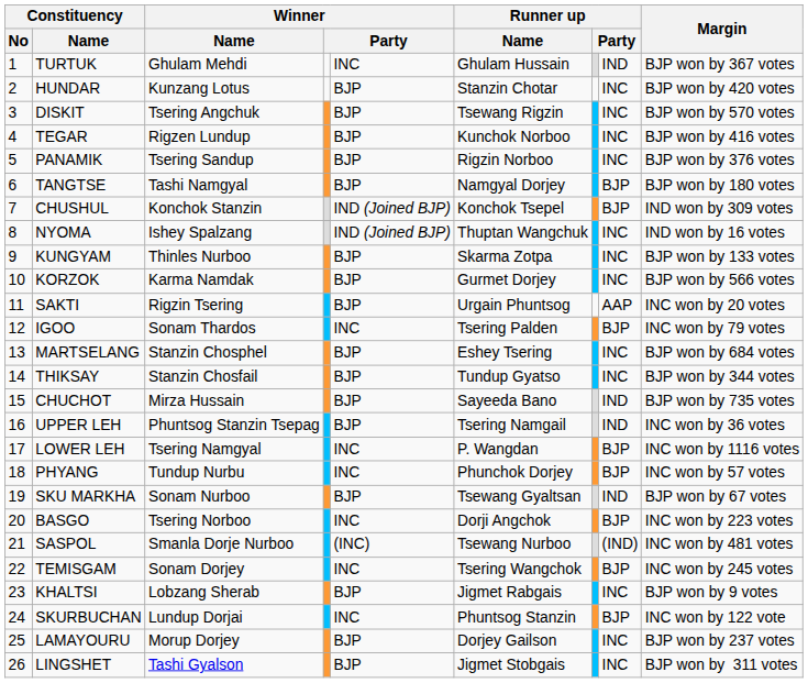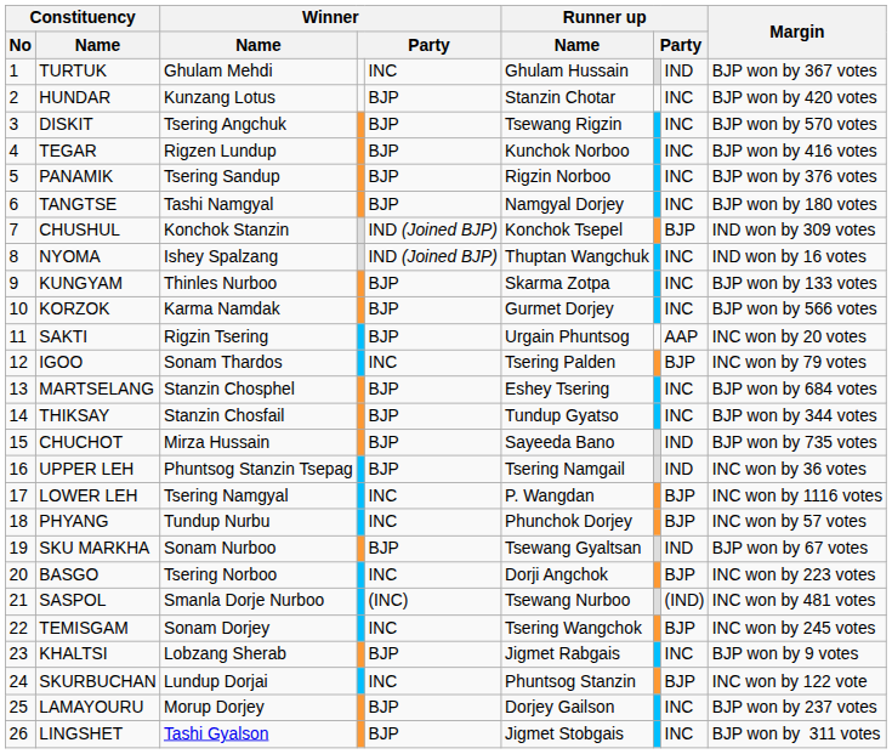 <table class="wikitable">
 <tr>
 <th colspan=2>Constituency</th>
 <th colspan=3>Winner</th>
 <th colspan=3>Runner up</th>
 <th rowspan=2>Margin</th>
 </tr>
 <tr>
 <th>No</th>
 <th>Name</th>
 <th>Name</th>
 <th colspan=2>Party</th>
 <th>Name</th>
 <th colspan=2>Party</th>
 </tr>
 <tr>
 <td>1</td>
 <td>TURTUK</td>
 <td>Ghulam Mehdi</td>
 <td bgcolor=></td>
 <td>INC</td>
 <td>Ghulam Hussain</td>
 <td bgcolor=#DDDDDD></td>
 <td>IND</td>
 <td>BJP won by 367 votes</td>
 </tr>
 <tr>
 <td>2</td>
 <td>HUNDAR</td>
 <td>Kunzang Lotus</td>
 <td bgcolor=></td>
 <td>BJP</td>
 <td>Stanzin Chotar</td>
 <td bgcolor=></td>
 <td>INC</td>
 <td>BJP won by 420 votes</td>
 </tr>
 <tr>
 <td>3</td>
 <td>DISKIT</td>
 <td>Tsering Angchuk</td>
 <td bgcolor=#FF9933></td>
 <td>BJP</td>
 <td>Tsewang Rigzin</td>
 <td bgcolor=#00BFFF></td>
 <td>INC</td>
 <td>BJP won by 570 votes</td>
 </tr>
 <tr>
 <td>4</td>
 <td>TEGAR</td>
 <td>Rigzen Lundup</td>
 <td bgcolor=#FF9933></td>
 <td>BJP</td>
 <td>Kunchok Norboo</td>
 <td bgcolor=#00BFFF></td>
 <td>INC</td>
 <td>BJP won by 416 votes</td>
 </tr>
 <tr>
 <td>5</td>
 <td>PANAMIK</td>
 <td>Tsering Sandup</td>
 <td bgcolor=#FF9933></td>
 <td>BJP</td>
 <td>Rigzin Norboo</td>
 <td bgcolor=#00BFFF></td>
 <td>INC</td>
 <td>BJP won by 376 votes</td>
 </tr>
 <tr>
 <td>6</td>
 <td>TANGTSE</td>
 <td>Tashi Namgyal</td>
 <td bgcolor=#FF9933></td>
 <td>BJP</td>
 <td>Namgyal Dorjey</td>
 <td bgcolor=#00BFFF></td>
-<td>BJP</td>
+<td>INC</td>
 <td>BJP won by 180 votes</td>
 </tr>
 <tr>
 <td>7</td>
 <td>CHUSHUL</td>
 <td>Konchok Stanzin</td>
 <td bgcolor=#DDDDDD></td>
 <td>IND <em>(Joined BJP)</em></td>
 <td>Konchok Tsepel</td>
 <td bgcolor=#FF9933></td>
 <td>BJP</td>
 <td>IND won by 309 votes</td>
 </tr>
 <tr>
 <td>8</td>
 <td>NYOMA</td>
 <td>Ishey Spalzang</td>
 <td bgcolor=#DDDDDD></td>
 <td>IND <em>(Joined BJP)</em></td>
 <td>Thuptan Wangchuk</td>
 <td bgcolor=#00BFFF></td>
 <td>INC</td>
 <td>IND won by 16 votes</td>
 </tr>
 <tr>
 <td>9</td>
 <td>KUNGYAM</td>
 <td>Thinles Nurboo</td>
 <td bgcolor=#FF9933></td>
 <td>BJP</td>
 <td>Skarma Zotpa</td>
 <td bgcolor=#00BFFF></td>
 <td>INC</td>
 <td>BJP won by 133 votes</td>
 </tr>
 <tr>
 <td>10</td>
 <td>KORZOK</td>
 <td>Karma Namdak</td>
 <td bgcolor=#FF9933></td>
 <td>BJP</td>
 <td>Gurmet Dorjey</td>
 <td bgcolor=#00BFFF></td>
 <td>INC</td>
 <td>BJP won by 566 votes</td>
 </tr>
 <tr>
 <td>11</td>
 <td>SAKTI</td>
 <td>Rigzin Tsering</td>
 <td bgcolor=#00BFFF></td>
 <td>BJP</td>
 <td>Urgain Phuntsog</td>
 <td bgcolor= ></td>
 <td>AAP</td>
 <td>INC won by 20 votes</td>
 </tr>
 <tr>
 <td>12</td>
 <td>IGOO</td>
 <td>Sonam Thardos</td>
 <td bgcolor=#00BFFF></td>
 <td>INC</td>
 <td>Tsering Palden</td>
 <td bgcolor=#FF9933></td>
 <td>BJP</td>
 <td>INC won by 79 votes</td>
 </tr>
 <tr>
 <td>13</td>
 <td>MARTSELANG</td>
 <td>Stanzin Chosphel</td>
 <td bgcolor=#FF9933></td>
 <td>BJP</td>
 <td>Eshey Tsering</td>
 <td bgcolor=#00BFFF></td>
 <td>INC</td>
 <td>BJP won by 684 votes</td>
 </tr>
 <tr>
 <td>14</td>
 <td>THIKSAY</td>
 <td>Stanzin Chosfail</td>
 <td bgcolor=#FF9933></td>
 <td>BJP</td>
 <td>Tundup Gyatso</td>
 <td bgcolor=#00BFFF></td>
 <td>INC</td>
 <td>BJP won by 344 votes</td>
 </tr>
 <tr>
 <td>15</td>
 <td>CHUCHOT</td>
 <td>Mirza Hussain</td>
 <td bgcolor=#FF9933></td>
 <td>BJP</td>
 <td>Sayeeda Bano</td>
 <td bgcolor=#DDDDDD></td>
 <td>IND</td>
 <td>BJP won by 735 votes</td>
 </tr>
 <tr>
 <td>16</td>
 <td>UPPER LEH</td>
 <td>Phuntsog Stanzin Tsepag</td>
 <td bgcolor=#00BFFF></td>
 <td>BJP</td>
 <td>Tsering Namgail</td>
 <td bgcolor=#DDDDDD></td>
 <td>IND</td>
 <td>INC won by 36 votes</td>
 </tr>
 <tr>
 <td>17</td>
 <td>LOWER LEH</td>
 <td>Tsering Namgyal</td>
 <td bgcolor=#00BFFF></td>
 <td>INC</td>
 <td>P. Wangdan</td>
 <td bgcolor=#FF9933></td>
 <td>BJP</td>
 <td>INC won by 1116 votes</td>
 </tr>
 <tr>
 <td>18</td>
 <td>PHYANG</td>
 <td>Tundup Nurbu</td>
 <td bgcolor=#00BFFF></td>
 <td>INC</td>
 <td>Phunchok Dorjey</td>
 <td bgcolor=#FF9933></td>
 <td>BJP</td>
 <td>INC won by 57 votes</td>
 </tr>
 <tr>
 <td>19</td>
 <td>SKU MARKHA</td>
 <td>Sonam Nurboo</td>
 <td bgcolor=#FF9933></td>
 <td>BJP</td>
 <td>Tsewang Gyaltsan</td>
 <td bgcolor=#DDDDDD></td>
 <td>IND</td>
 <td>BJP won by 67 votes</td>
 </tr>
 <tr>
 <td>20</td>
 <td>BASGO</td>
 <td>Tsering Norboo</td>
 <td bgcolor=#00BFFF></td>
 <td>INC</td>
 <td>Dorji Angchok</td>
 <td bgcolor=#FF9933></td>
 <td>BJP</td>
 <td>INC won by 223 votes</td>
 </tr>
 <tr>
 <td>21</td>
 <td>SASPOL</td>
 <td>Smanla Dorje Nurboo</td>
 <td bgcolor=#00BFFF></td>
 <td>(INC)</td>
 <td>Tsewang Nurboo</td>
 <td bgcolor=#DDDDDD></td>
 <td>(IND)</td>
 <td>INC won by 481 votes</td>
 </tr>
 <tr>
 <td>22</td>
 <td>TEMISGAM</td>
 <td>Sonam Dorjey</td>
 <td bgcolor=#00BFFF></td>
 <td>INC</td>
 <td>Tsering Wangchok</td>
 <td bgcolor=#FF9933></td>
 <td>BJP</td>
 <td>INC won by 245 votes</td>
 </tr>
 <tr>
 <td>23</td>
 <td>KHALTSI</td>
 <td>Lobzang Sherab</td>
 <td bgcolor=#FF9933></td>
 <td>BJP</td>
 <td>Jigmet Rabgais</td>
 <td bgcolor=#00BFFF></td>
 <td>INC</td>
 <td>BJP won by 9 votes</td>
 </tr>
 <tr>
 <td>24</td>
 <td>SKURBUCHAN</td>
 <td>Lundup Dorjai</td>
 <td bgcolor=#00BFFF></td>
 <td>INC</td>
 <td>Phuntsog Stanzin</td>
 <td bgcolor=#FF9933></td>
 <td>BJP</td>
 <td>INC won by 122 vote</td>
 </tr>
 <tr>
 <td>25</td>
 <td>LAMAYOURU</td>
 <td>Morup Dorjey</td>
 <td bgcolor=#FF9933></td>
 <td>BJP</td>
 <td>Dorjey Gailson</td>
 <td bgcolor=#00BFFF></td>
 <td>INC</td>
 <td>BJP won by 237 votes</td>
 </tr>
 <tr>
 <td>26</td>
 <td>LINGSHET</td>
 <td><a href='#'>Tashi Gyalson</a></td>
 <td bgcolor=#FF9933></td>
 <td>BJP</td>
 <td>Jigmet Stobgais</td>
 <td bgcolor=#00BFFF></td>
 <td>INC</td>
 <td>BJP won by  311 votes</td>
 </tr>
 </table>
